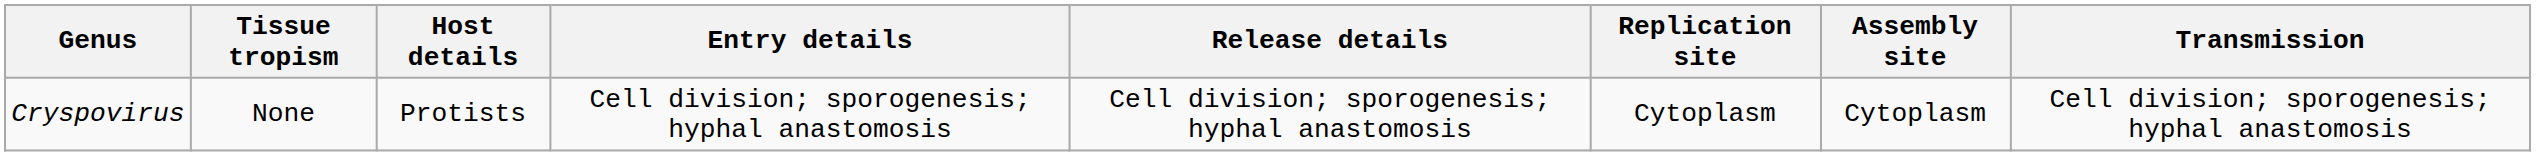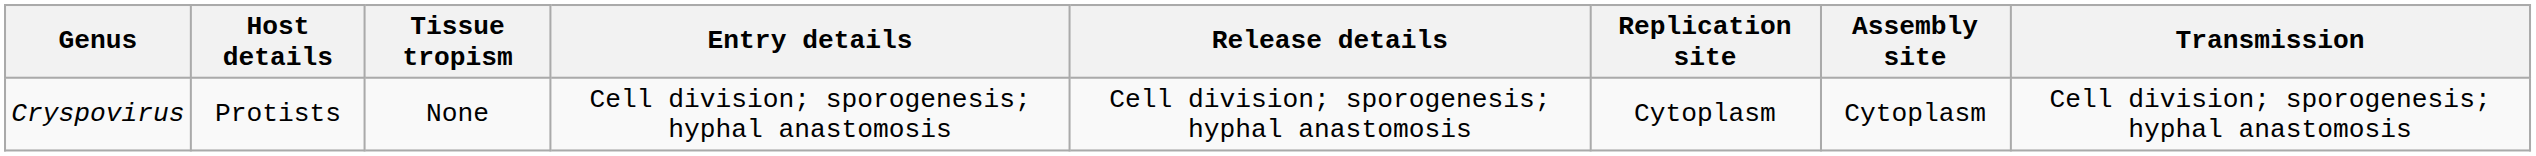 <table class="wikitable sortable" style="text-align:center">
 <tr>
 <th>Genus</th>
+<th>Host details</th>
 <th>Tissue tropism</th>
-<th>Host details</th>
 <th>Entry details</th>
 <th>Release details</th>
 <th>Replication site</th>
 <th>Assembly site</th>
 <th>Transmission</th>
 </tr>
 <tr>
 <td><em>Cryspovirus</em></td>
+<td>Protists</td>
 <td>None</td>
-<td>Protists</td>
 <td>Cell division; sporogenesis; hyphal anastomosis</td>
 <td>Cell division; sporogenesis; hyphal anastomosis</td>
 <td>Cytoplasm</td>
 <td>Cytoplasm</td>
 <td>Cell division; sporogenesis; hyphal anastomosis</td>
 </tr>
 </table>
